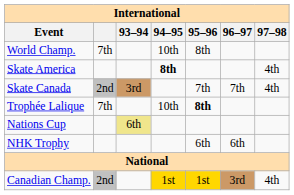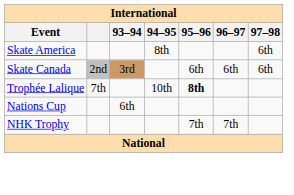 <table class="wikitable" style="text-align:center">
 <tr>
 <th style="background-color: #ffdead; " colspan=7 align=center>International</th>
 </tr>
 <tr>
 <th>Event</th>
 <th></th>
 <th>93–94</th>
 <th>94–95</th>
 <th>95–96</th>
 <th>96–97</th>
 <th>97–98</th>
 </tr>
 <tr>
-<td align=left><a href='#'>World Champ.</a></td>
-<td>7th</td>
+<td align=left><a href='#'>Skate America</a></td>
 <td></td>
-<td>10th</td>
+<td></td>
 <td>8th</td>
 <td></td>
 <td></td>
-</tr>
-<tr>
-<td align=left><a href='#'>Skate America</a></td>
-<td></td>
-<td></td>
-<td><strong>8th</strong></td>
-<td></td>
-<td></td>
-<td>4th</td>
+<td>6th</td>
 </tr>
 <tr>
 <td align=left><a href='#'>Skate Canada</a></td>
 <td bgcolor=silver>2nd</td>
 <td bgcolor=cc9966>3rd</td>
 <td></td>
-<td>7th</td>
-<td>7th</td>
-<td>4th</td>
+<td>6th</td>
+<td>6th</td>
+<td>6th</td>
 </tr>
 <tr>
 <td align=left><a href='#'>Trophée Lalique</a></td>
 <td>7th</td>
 <td></td>
 <td>10th</td>
 <td><strong>8th</strong></td>
 <td></td>
 <td></td>
 </tr>
 <tr>
 <td align=left><a href='#'>Nations Cup</a></td>
 <td></td>
-<td style="background: khaki;">6th</td>
+<td>6th</td>
 <td></td>
 <td></td>
 <td></td>
 <td></td>
 </tr>
 <tr>
 <td align=left><a href='#'>NHK Trophy</a></td>
 <td></td>
 <td></td>
 <td></td>
-<td>6th</td>
-<td>6th</td>
+<td>7th</td>
+<td>7th</td>
 <td></td>
 </tr>
 <tr>
 <th style="background-color: #ffdead; " colspan=7 align=center>National</th>
 </tr>
-<tr>
-<td align=left><a href='#'>Canadian Champ.</a></td>
-<td bgcolor=silver>2nd</td>
-<td></td>
-<td bgcolor=gold>1st</td>
-<td bgcolor=gold>1st</td>
-<td bgcolor=cc9966>3rd</td>
-<td>4th</td>
-</tr>
 </table>
